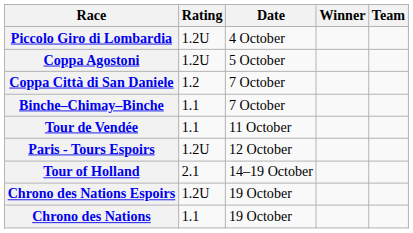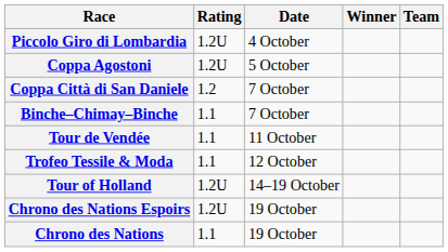 <table class="wikitable plainrowheaders">
 <tr>
 <th scope="col">Race</th>
 <th scope="col">Rating</th>
 <th scope="col">Date</th>
 <th scope="col">Winner</th>
 <th scope="col">Team</th>
 </tr>
 <tr>
 <th scope="row"> <a href='#'>Piccolo Giro di Lombardia</a></th>
 <td>1.2U</td>
 <td>4 October</td>
 <td></td>
 <td></td>
 </tr>
 <tr>
 <th scope="row"> <a href='#'>Coppa Agostoni</a></th>
 <td>1.2U</td>
 <td>5 October</td>
 <td></td>
 <td></td>
 </tr>
 <tr>
 <th scope="row"> <a href='#'>Coppa Città di San Daniele</a></th>
 <td>1.2</td>
 <td>7 October</td>
 <td></td>
 <td></td>
 </tr>
 <tr>
 <th scope="row"> <a href='#'>Binche–Chimay–Binche</a></th>
 <td>1.1</td>
 <td>7 October</td>
 <td></td>
 <td></td>
 </tr>
 <tr>
 <th scope="row"> <a href='#'>Tour de Vendée</a></th>
 <td>1.1</td>
 <td>11 October</td>
 <td></td>
 <td></td>
 </tr>
 <tr>
-<th scope="row"> <a href='#'>Paris - Tours Espoirs</a></th>
-<td>1.2U</td>
+<th scope="row"> <a href='#'>Trofeo Tessile & Moda</a></th>
+<td>1.1</td>
 <td>12 October</td>
 <td></td>
 <td></td>
 </tr>
 <tr>
 <th scope="row"> <a href='#'>Tour of Holland</a></th>
-<td>2.1</td>
+<td>1.2U</td>
 <td>14–19 October</td>
 <td></td>
 <td></td>
 </tr>
 <tr>
 <th scope="row"> <a href='#'>Chrono des Nations Espoirs</a></th>
 <td>1.2U</td>
 <td>19 October</td>
 <td></td>
 <td></td>
 </tr>
 <tr>
 <th scope="row"> <a href='#'>Chrono des Nations</a></th>
 <td>1.1</td>
 <td>19 October</td>
 <td></td>
 <td></td>
 </tr>
 </table>
